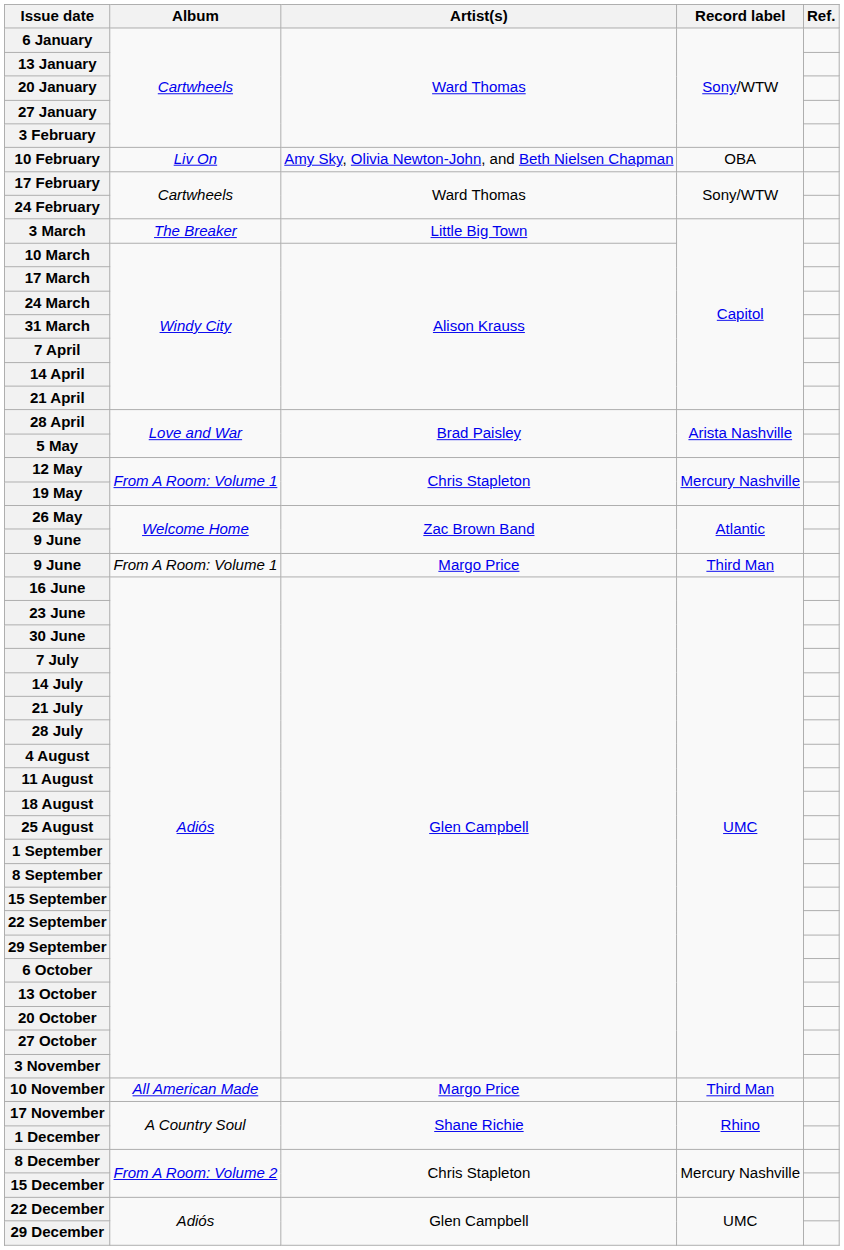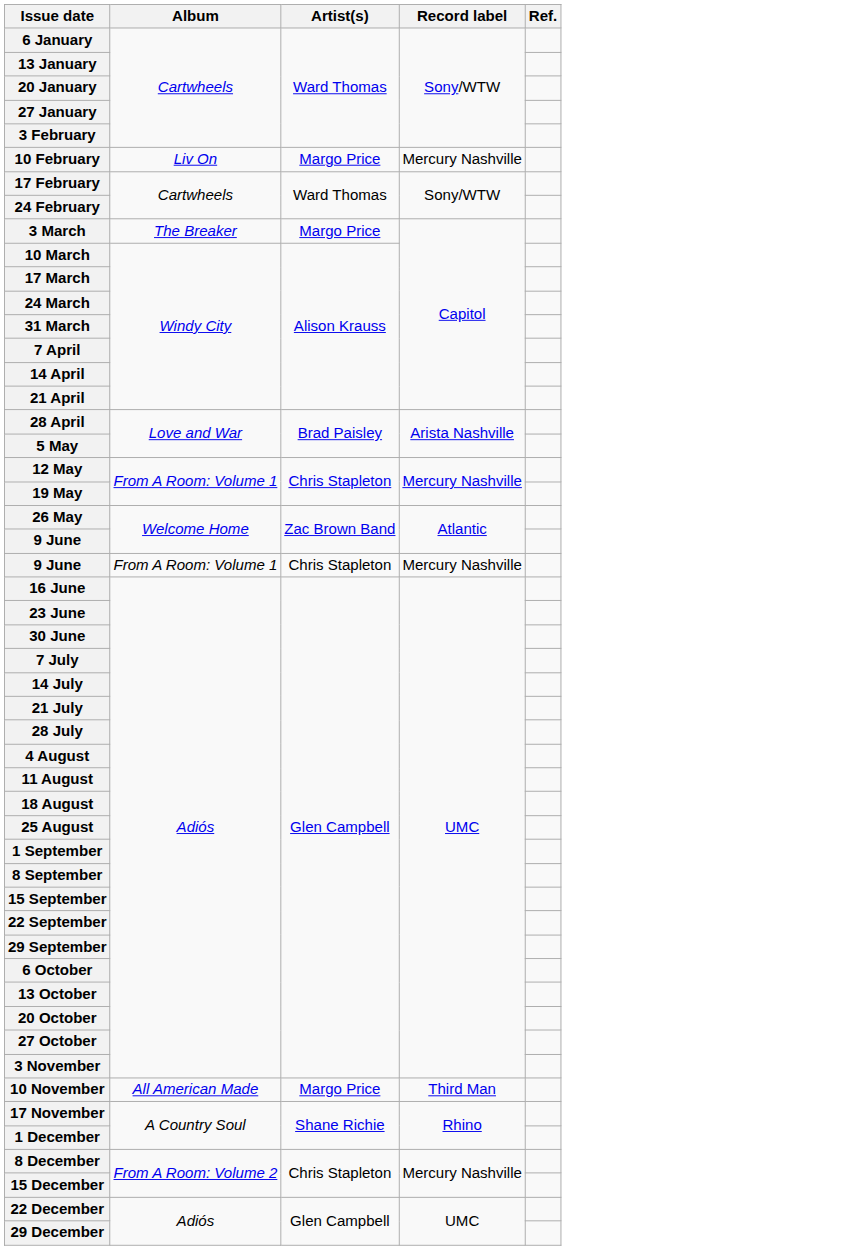 <table class="wikitable plainrowheaders">
 <tr>
 <th scope="col">Issue date</th>
 <th scope="col">Album</th>
 <th scope="col">Artist(s)</th>
 <th scope="col">Record label</th>
 <th scope="col">Ref.</th>
 </tr>
 <tr>
 <th scope="row">6 January</th>
 <td align="center" rowspan=5><em><a href='#'>Cartwheels</a></em></td>
 <td align="center" rowspan=5><a href='#'>Ward Thomas</a></td>
 <td align="center" rowspan=5><a href='#'>Sony</a>/WTW</td>
 <td align="center"></td>
 </tr>
 <tr>
 <th scope="row">13 January</th>
 <td align="center"></td>
 </tr>
 <tr>
 <th scope="row">20 January</th>
 <td align="center"></td>
 </tr>
 <tr>
 <th scope="row">27 January</th>
 <td align="center"></td>
 </tr>
 <tr>
 <th scope="row">3 February</th>
 <td align="center"></td>
 </tr>
 <tr>
 <th scope="row">10 February</th>
 <td align="center"><em><a href='#'>Liv On</a></em></td>
-<td align="center"><a href='#'>Amy Sky</a>, <a href='#'>Olivia Newton-John</a>, and <a href='#'>Beth Nielsen Chapman</a></td>
-<td align="center">OBA</td>
+<td align="center"><a href='#'>Margo Price</a></td>
+<td align="center">Mercury Nashville</td>
 <td align="center"></td>
 </tr>
 <tr>
 <th scope="row">17 February</th>
 <td align="center" rowspan=2><em>Cartwheels</em></td>
 <td align="center" rowspan=2>Ward Thomas</td>
 <td align="center" rowspan=2>Sony/WTW</td>
 <td align="center"></td>
 </tr>
 <tr>
 <th scope="row">24 February</th>
 <td align="center"></td>
 </tr>
 <tr>
 <th scope="row">3 March</th>
 <td align="center"><em><a href='#'>The Breaker</a></em></td>
-<td align="center"><a href='#'>Little Big Town</a></td>
+<td align="center"><a href='#'>Margo Price</a></td>
 <td align="center" rowspan=8><a href='#'>Capitol</a></td>
 <td align="center"></td>
 </tr>
 <tr>
 <th scope="row">10 March</th>
 <td align="center" rowspan=7><em><a href='#'>Windy City</a></em></td>
 <td align="center" rowspan=7><a href='#'>Alison Krauss</a></td>
 <td align="center"></td>
 </tr>
 <tr>
 <th scope="row">17 March</th>
 <td align="center"></td>
 </tr>
 <tr>
 <th scope="row">24 March</th>
 <td align="center"></td>
 </tr>
 <tr>
 <th scope="row">31 March</th>
 <td align="center"></td>
 </tr>
 <tr>
 <th scope="row">7 April</th>
 <td align="center"></td>
 </tr>
 <tr>
 <th scope="row">14 April</th>
 <td align="center"></td>
 </tr>
 <tr>
 <th scope="row">21 April</th>
 <td align="center"></td>
 </tr>
 <tr>
 <th scope="row">28 April</th>
 <td align="center" rowspan=2><em><a href='#'>Love and War</a></em></td>
 <td align="center" rowspan=2><a href='#'>Brad Paisley</a></td>
 <td align="center" rowspan=2><a href='#'>Arista Nashville</a></td>
 <td align="center"></td>
 </tr>
 <tr>
 <th scope="row">5 May</th>
 <td align="center"></td>
 </tr>
 <tr>
 <th scope="row">12 May</th>
 <td align="center" rowspan=2><em><a href='#'>From A Room: Volume 1</a></em></td>
 <td align="center" rowspan=2><a href='#'>Chris Stapleton</a></td>
 <td align="center" rowspan=2><a href='#'>Mercury Nashville</a></td>
 <td align="center"></td>
 </tr>
 <tr>
 <th scope="row">19 May</th>
 <td align="center"></td>
 </tr>
 <tr>
 <th scope="row">26 May</th>
 <td align="center" rowspan=2><em><a href='#'>Welcome Home</a></em></td>
 <td align="center" rowspan=2><a href='#'>Zac Brown Band</a></td>
 <td align="center" rowspan=2><a href='#'>Atlantic</a></td>
 <td align="center"></td>
 </tr>
 <tr>
 <th scope="row">9 June</th>
 <td align="center"></td>
 </tr>
 <tr>
 <th scope="row">9 June</th>
 <td align="center"><em>From A Room: Volume 1</em></td>
-<td align="center"><a href='#'>Margo Price</a></td>
-<td align="center"><a href='#'>Third Man</a></td>
+<td align="center">Chris Stapleton</td>
+<td align="center">Mercury Nashville</td>
 <td align="center"></td>
 </tr>
 <tr>
 <th scope="row">16 June</th>
 <td align="center" rowspan=21><em><a href='#'>Adiós</a></em></td>
 <td align="center" rowspan=21><a href='#'>Glen Campbell</a></td>
 <td align="center" rowspan=21><a href='#'>UMC</a></td>
 <td align="center"></td>
 </tr>
 <tr>
 <th scope="row">23 June</th>
 <td align="center"></td>
 </tr>
 <tr>
 <th scope="row">30 June</th>
 <td align="center"></td>
 </tr>
 <tr>
 <th scope="row">7 July</th>
 <td align="center"></td>
 </tr>
 <tr>
 <th scope="row">14 July</th>
 <td align="center"></td>
 </tr>
 <tr>
 <th scope="row">21 July</th>
 <td align="center"></td>
 </tr>
 <tr>
 <th scope="row">28 July</th>
 <td align="center"></td>
 </tr>
 <tr>
 <th scope="row">4 August</th>
 <td align="center"></td>
 </tr>
 <tr>
 <th scope="row">11 August</th>
 <td align="center"></td>
 </tr>
 <tr>
 <th scope="row">18 August</th>
 <td align="center"></td>
 </tr>
 <tr>
 <th scope="row">25 August</th>
 <td align="center"></td>
 </tr>
 <tr>
 <th scope="row">1 September</th>
 <td align="center"></td>
 </tr>
 <tr>
 <th scope="row">8 September</th>
 <td align="center"></td>
 </tr>
 <tr>
 <th scope="row">15 September</th>
 <td align="center"></td>
 </tr>
 <tr>
 <th scope="row">22 September</th>
 <td align="center"></td>
 </tr>
 <tr>
 <th scope="row">29 September</th>
 <td align="center"></td>
 </tr>
 <tr>
 <th scope="row">6 October</th>
 <td align="center"></td>
 </tr>
 <tr>
 <th scope="row">13 October</th>
 <td align="center"></td>
 </tr>
 <tr>
 <th scope="row">20 October</th>
 <td align="center"></td>
 </tr>
 <tr>
 <th scope="row">27 October</th>
 <td align="center"></td>
 </tr>
 <tr>
 <th scope="row">3 November</th>
 <td align="center"></td>
 </tr>
 <tr>
 <th scope="row">10 November</th>
 <td align="center"><em><a href='#'>All American Made</a></em></td>
 <td align="center"><a href='#'>Margo Price</a></td>
 <td align="center"><a href='#'>Third Man</a></td>
 <td align="center"></td>
 </tr>
 <tr>
 <th scope="row">17 November</th>
 <td align="center" rowspan=2><em>A Country Soul</em></td>
 <td align="center" rowspan=2><a href='#'>Shane Richie</a></td>
 <td align="center" rowspan=2><a href='#'>Rhino</a></td>
 <td align="center"></td>
 </tr>
 <tr>
 <th scope="row">1 December</th>
 <td align="center"></td>
 </tr>
 <tr>
 <th scope="row">8 December</th>
 <td align="center" rowspan=2><em><a href='#'>From A Room: Volume 2</a></em></td>
 <td align="center" rowspan=2>Chris Stapleton</td>
 <td align="center" rowspan=2>Mercury Nashville</td>
 <td align="center"></td>
 </tr>
 <tr>
 <th scope="row">15 December</th>
 <td align="center"></td>
 </tr>
 <tr>
 <th scope="row">22 December</th>
 <td align="center" rowspan=2><em>Adiós</em></td>
 <td align="center" rowspan=2>Glen Campbell</td>
 <td align="center" rowspan=2>UMC</td>
 <td align="center"></td>
 </tr>
 <tr>
 <th scope="row">29 December</th>
 <td align="center"></td>
 </tr>
 </table>
